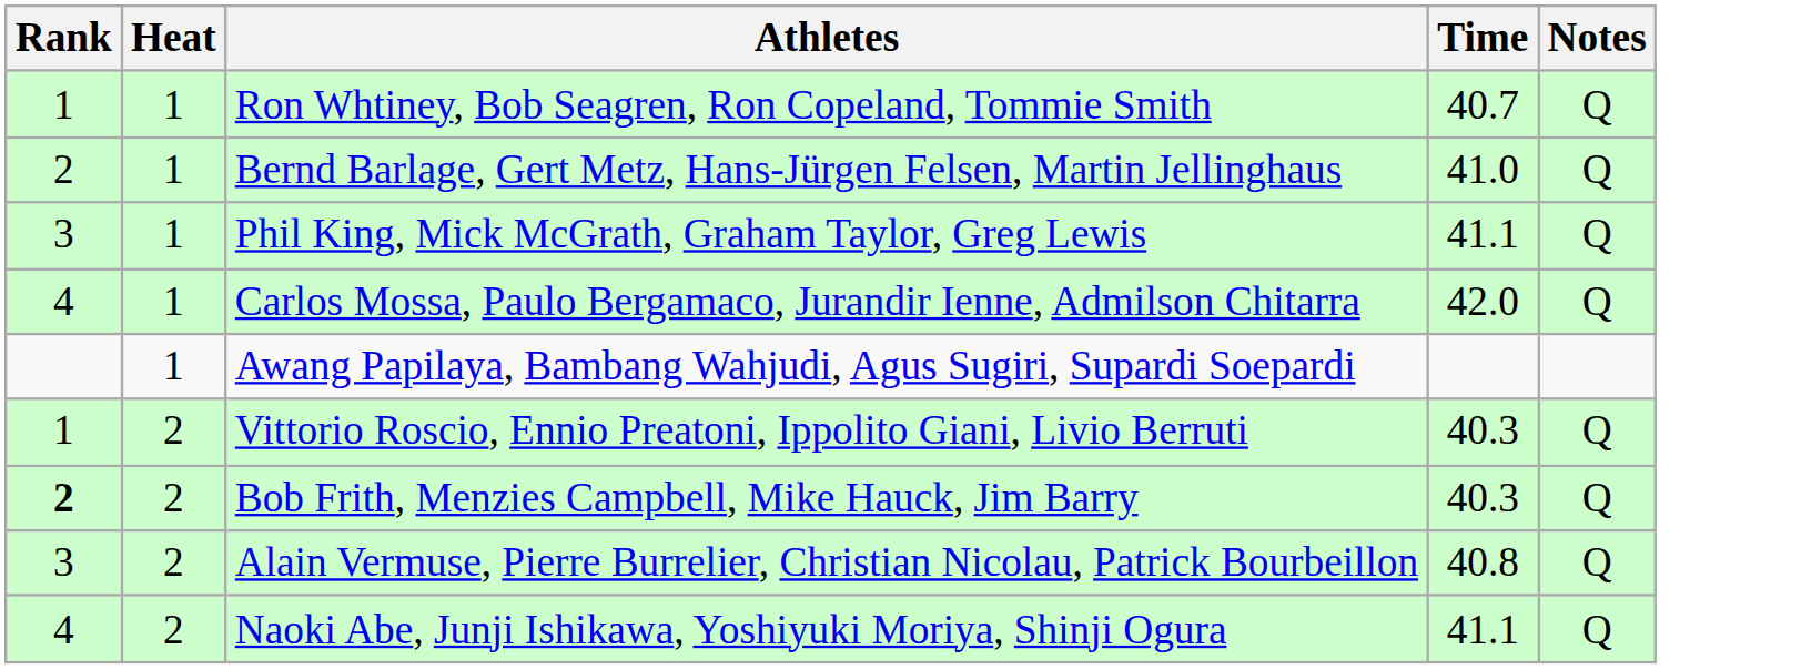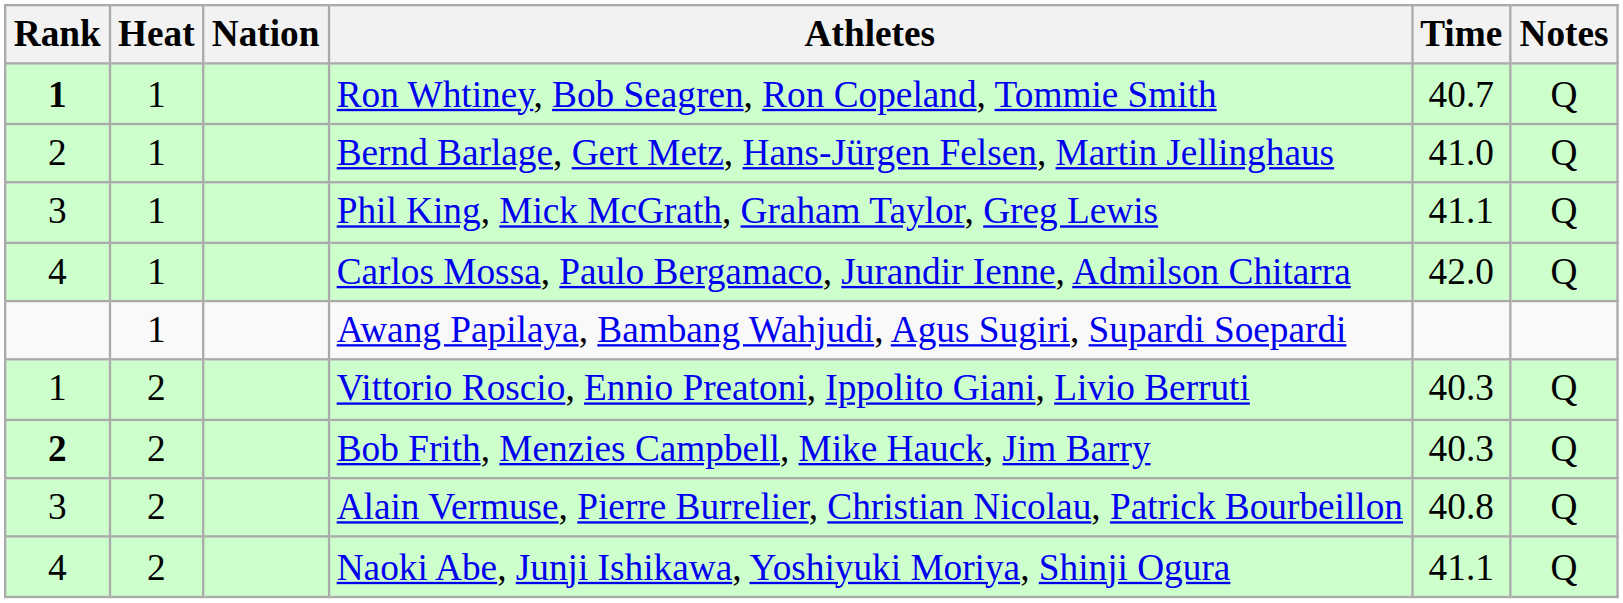 <table class="wikitable sortable" style="text-align:center">
 <tr>
 <th>Rank</th>
 <th>Heat</th>
+<th>Nation</th>
 <th>Athletes</th>
 <th>Time</th>
 <th>Notes</th>
 </tr>
 <tr bgcolor=ccffcc>
+<td><strong>1</strong></td>
 <td>1</td>
-<td>1</td>
+<td align=left></td>
 <td align=left><a href='#'>Ron Whtiney</a>, <a href='#'>Bob Seagren</a>, <a href='#'>Ron Copeland</a>, <a href='#'>Tommie Smith</a></td>
 <td>40.7</td>
 <td>Q</td>
 </tr>
 <tr bgcolor=ccffcc>
 <td>2</td>
 <td>1</td>
+<td align=left></td>
 <td align=left><a href='#'>Bernd Barlage</a>, <a href='#'>Gert Metz</a>, <a href='#'>Hans-Jürgen Felsen</a>, <a href='#'>Martin Jellinghaus</a></td>
 <td>41.0</td>
 <td>Q</td>
 </tr>
 <tr bgcolor=ccffcc>
 <td>3</td>
 <td>1</td>
+<td align=left></td>
 <td align=left><a href='#'>Phil King</a>, <a href='#'>Mick McGrath</a>, <a href='#'>Graham Taylor</a>, <a href='#'>Greg Lewis</a></td>
 <td>41.1</td>
 <td>Q</td>
 </tr>
 <tr bgcolor=ccffcc>
 <td>4</td>
 <td>1</td>
+<td align=left></td>
 <td align=left><a href='#'>Carlos Mossa</a>, <a href='#'>Paulo Bergamaco</a>, <a href='#'>Jurandir Ienne</a>, <a href='#'>Admilson Chitarra</a></td>
 <td>42.0</td>
 <td>Q</td>
 </tr>
 <tr>
 <td></td>
 <td>1</td>
+<td align=left></td>
 <td align=left><a href='#'>Awang Papilaya</a>, <a href='#'>Bambang Wahjudi</a>, <a href='#'>Agus Sugiri</a>, <a href='#'>Supardi Soepardi</a></td>
 <td></td>
 <td></td>
 </tr>
 <tr bgcolor=ccffcc>
 <td>1</td>
 <td>2</td>
+<td align=left></td>
 <td align=left><a href='#'>Vittorio Roscio</a>, <a href='#'>Ennio Preatoni</a>, <a href='#'>Ippolito Giani</a>, <a href='#'>Livio Berruti</a></td>
 <td>40.3</td>
 <td>Q</td>
 </tr>
 <tr bgcolor=ccffcc>
 <td><strong>2</strong></td>
 <td>2</td>
+<td align=left></td>
 <td align=left><a href='#'>Bob Frith</a>, <a href='#'>Menzies Campbell</a>, <a href='#'>Mike Hauck</a>, <a href='#'>Jim Barry</a></td>
 <td>40.3</td>
 <td>Q</td>
 </tr>
 <tr bgcolor=ccffcc>
 <td>3</td>
 <td>2</td>
+<td align=left></td>
 <td align=left><a href='#'>Alain Vermuse</a>, <a href='#'>Pierre Burrelier</a>, <a href='#'>Christian Nicolau</a>, <a href='#'>Patrick Bourbeillon</a></td>
 <td>40.8</td>
 <td>Q</td>
 </tr>
 <tr bgcolor=ccffcc>
 <td>4</td>
 <td>2</td>
+<td align=left></td>
 <td align=left><a href='#'>Naoki Abe</a>, <a href='#'>Junji Ishikawa</a>, <a href='#'>Yoshiyuki Moriya</a>, <a href='#'>Shinji Ogura</a></td>
 <td>41.1</td>
 <td>Q</td>
 </tr>
 </table>
